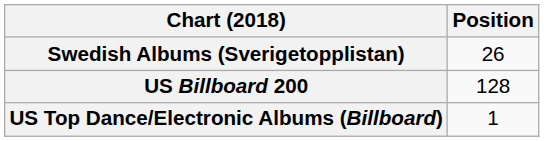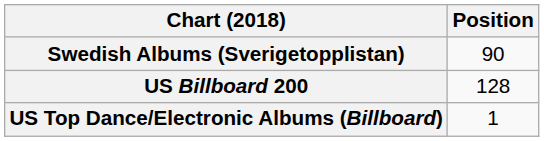 <table class="wikitable sortable plainrowheaders" style="text-align:center">
 <tr>
 <th scope="col">Chart (2018)</th>
 <th scope="col">Position</th>
 </tr>
 <tr>
 <th scope="row">Swedish Albums (Sverigetopplistan)</th>
-<td>26</td>
+<td>90</td>
 </tr>
 <tr>
 <th scope="row">US <em>Billboard</em> 200</th>
 <td>128</td>
 </tr>
 <tr>
 <th scope="row">US Top Dance/Electronic Albums (<em>Billboard</em>)</th>
 <td>1</td>
 </tr>
 </table>
